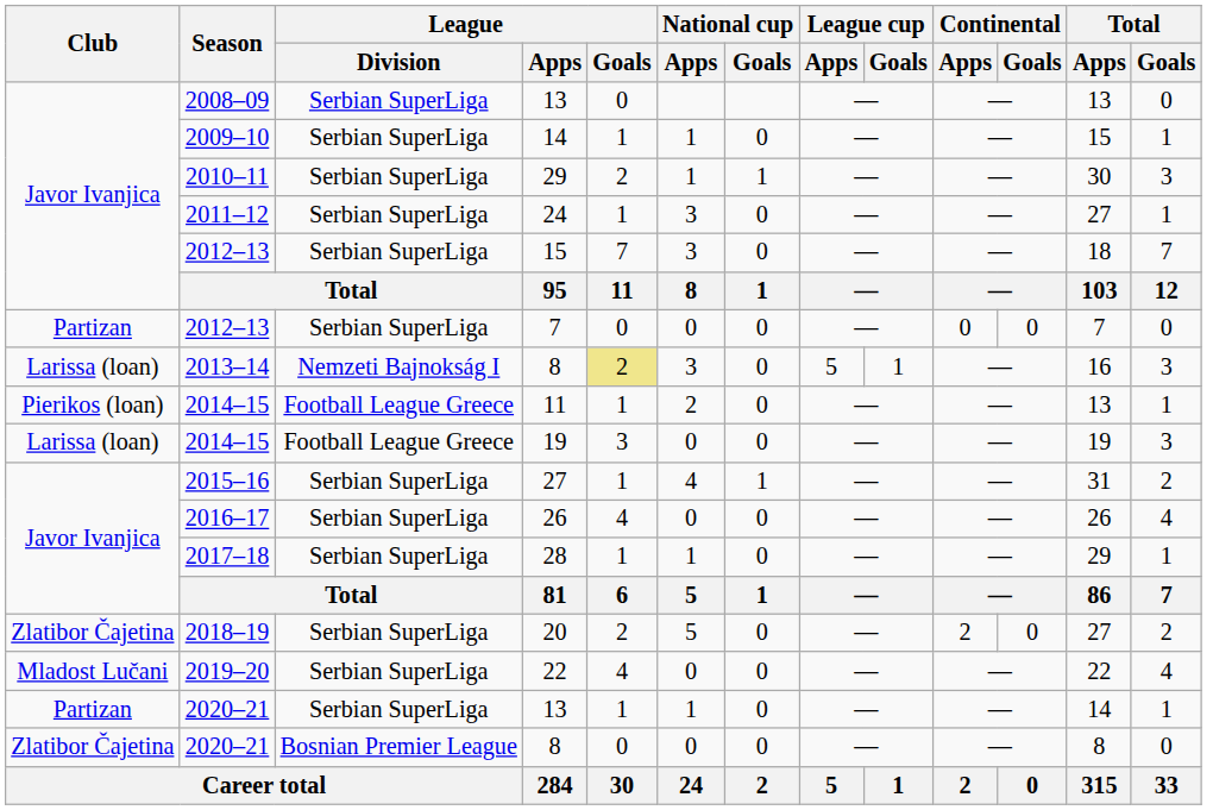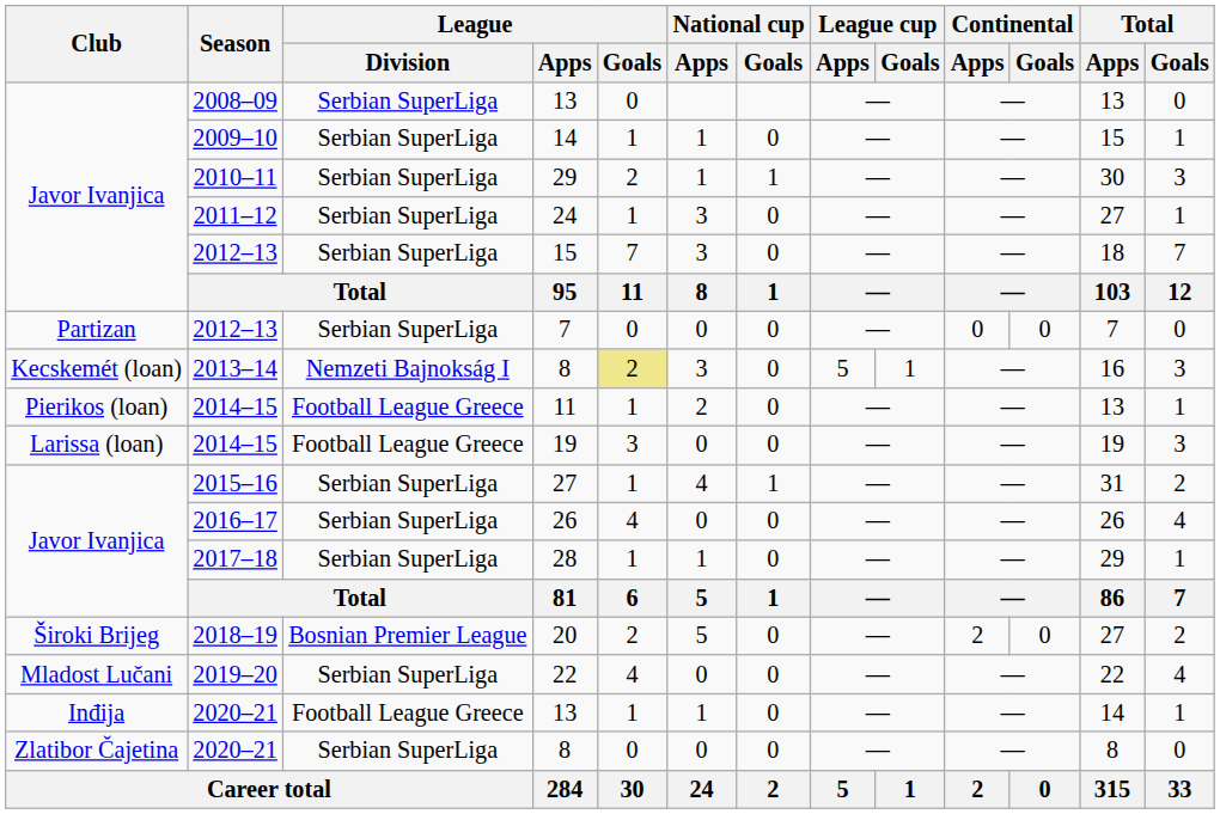 <table class="wikitable" style="text-align:center">
 <tr>
 <th rowspan="2">Club</th>
 <th rowspan="2">Season</th>
 <th colspan="3">League</th>
 <th colspan="2">National cup</th>
 <th colspan="2">League cup</th>
 <th colspan="2">Continental</th>
 <th colspan="2">Total</th>
 </tr>
 <tr>
 <th>Division</th>
 <th>Apps</th>
 <th>Goals</th>
 <th>Apps</th>
 <th>Goals</th>
 <th>Apps</th>
 <th>Goals</th>
 <th>Apps</th>
 <th>Goals</th>
 <th>Apps</th>
 <th>Goals</th>
 </tr>
 <tr>
 <td rowspan="6"><a href='#'>Javor Ivanjica</a></td>
 <td><a href='#'>2008–09</a></td>
 <td><a href='#'>Serbian SuperLiga</a></td>
 <td>13</td>
 <td>0</td>
 <td></td>
 <td></td>
 <td colspan="2">—</td>
 <td colspan="2">—</td>
 <td>13</td>
 <td>0</td>
 </tr>
 <tr>
 <td><a href='#'>2009–10</a></td>
 <td>Serbian SuperLiga</td>
 <td>14</td>
 <td>1</td>
 <td>1</td>
 <td>0</td>
 <td colspan="2">—</td>
 <td colspan="2">—</td>
 <td>15</td>
 <td>1</td>
 </tr>
 <tr>
 <td><a href='#'>2010–11</a></td>
 <td>Serbian SuperLiga</td>
 <td>29</td>
 <td>2</td>
 <td>1</td>
 <td>1</td>
 <td colspan="2">—</td>
 <td colspan="2">—</td>
 <td>30</td>
 <td>3</td>
 </tr>
 <tr>
 <td><a href='#'>2011–12</a></td>
 <td>Serbian SuperLiga</td>
 <td>24</td>
 <td>1</td>
 <td>3</td>
 <td>0</td>
 <td colspan="2">—</td>
 <td colspan="2">—</td>
 <td>27</td>
 <td>1</td>
 </tr>
 <tr>
 <td><a href='#'>2012–13</a></td>
 <td>Serbian SuperLiga</td>
 <td>15</td>
 <td>7</td>
 <td>3</td>
 <td>0</td>
 <td colspan="2">—</td>
 <td colspan="2">—</td>
 <td>18</td>
 <td>7</td>
 </tr>
 <tr>
 <th colspan="2">Total</th>
 <th>95</th>
 <th>11</th>
 <th>8</th>
 <th>1</th>
 <th colspan="2">—</th>
 <th colspan="2">—</th>
 <th>103</th>
 <th>12</th>
 </tr>
 <tr>
 <td><a href='#'>Partizan</a></td>
 <td><a href='#'>2012–13</a></td>
 <td>Serbian SuperLiga</td>
 <td>7</td>
 <td>0</td>
 <td>0</td>
 <td>0</td>
 <td colspan="2">—</td>
 <td>0</td>
 <td>0</td>
 <td>7</td>
 <td>0</td>
 </tr>
 <tr>
-<td><a href='#'>Larissa</a> (loan)</td>
+<td><a href='#'>Kecskemét</a> (loan)</td>
 <td><a href='#'>2013–14</a></td>
 <td><a href='#'>Nemzeti Bajnokság I</a></td>
 <td>8</td>
 <td style="background: khaki;">2</td>
 <td>3</td>
 <td>0</td>
 <td>5</td>
 <td>1</td>
 <td colspan="2">—</td>
 <td>16</td>
 <td>3</td>
 </tr>
 <tr>
 <td><a href='#'>Pierikos</a> (loan)</td>
 <td><a href='#'>2014–15</a></td>
 <td><a href='#'>Football League Greece</a></td>
 <td>11</td>
 <td>1</td>
 <td>2</td>
 <td>0</td>
 <td colspan="2">—</td>
 <td colspan="2">—</td>
 <td>13</td>
 <td>1</td>
 </tr>
 <tr>
 <td><a href='#'>Larissa</a> (loan)</td>
 <td><a href='#'>2014–15</a></td>
 <td>Football League Greece</td>
 <td>19</td>
 <td>3</td>
 <td>0</td>
 <td>0</td>
 <td colspan="2">—</td>
 <td colspan="2">—</td>
 <td>19</td>
 <td>3</td>
 </tr>
 <tr>
 <td rowspan="4"><a href='#'>Javor Ivanjica</a></td>
 <td><a href='#'>2015–16</a></td>
 <td>Serbian SuperLiga</td>
 <td>27</td>
 <td>1</td>
 <td>4</td>
 <td>1</td>
 <td colspan="2">—</td>
 <td colspan="2">—</td>
 <td>31</td>
 <td>2</td>
 </tr>
 <tr>
 <td><a href='#'>2016–17</a></td>
 <td>Serbian SuperLiga</td>
 <td>26</td>
 <td>4</td>
 <td>0</td>
 <td>0</td>
 <td colspan="2">—</td>
 <td colspan="2">—</td>
 <td>26</td>
 <td>4</td>
 </tr>
 <tr>
 <td><a href='#'>2017–18</a></td>
 <td>Serbian SuperLiga</td>
 <td>28</td>
 <td>1</td>
 <td>1</td>
 <td>0</td>
 <td colspan="2">—</td>
 <td colspan="2">—</td>
 <td>29</td>
 <td>1</td>
 </tr>
 <tr>
 <th colspan="2">Total</th>
 <th>81</th>
 <th>6</th>
 <th>5</th>
 <th>1</th>
 <th colspan="2">—</th>
 <th colspan="2">—</th>
 <th>86</th>
 <th>7</th>
 </tr>
 <tr>
-<td><a href='#'>Zlatibor Čajetina</a></td>
+<td><a href='#'>Široki Brijeg</a></td>
 <td><a href='#'>2018–19</a></td>
-<td>Serbian SuperLiga</td>
+<td><a href='#'>Bosnian Premier League</a></td>
 <td>20</td>
 <td>2</td>
 <td>5</td>
 <td>0</td>
 <td colspan="2">—</td>
 <td>2</td>
 <td>0</td>
 <td>27</td>
 <td>2</td>
 </tr>
 <tr>
 <td><a href='#'>Mladost Lučani</a></td>
 <td><a href='#'>2019–20</a></td>
 <td>Serbian SuperLiga</td>
 <td>22</td>
 <td>4</td>
 <td>0</td>
 <td>0</td>
 <td colspan="2">—</td>
 <td colspan="2">—</td>
 <td>22</td>
 <td>4</td>
 </tr>
 <tr>
-<td><a href='#'>Partizan</a></td>
+<td><a href='#'>Inđija</a></td>
 <td><a href='#'>2020–21</a></td>
-<td>Serbian SuperLiga</td>
+<td>Football League Greece</td>
 <td>13</td>
 <td>1</td>
 <td>1</td>
 <td>0</td>
 <td colspan="2">—</td>
 <td colspan="2">—</td>
 <td>14</td>
 <td>1</td>
 </tr>
 <tr>
 <td><a href='#'>Zlatibor Čajetina</a></td>
 <td><a href='#'>2020–21</a></td>
-<td><a href='#'>Bosnian Premier League</a></td>
+<td>Serbian SuperLiga</td>
 <td>8</td>
 <td>0</td>
 <td>0</td>
 <td>0</td>
 <td colspan="2">—</td>
 <td colspan="2">—</td>
 <td>8</td>
 <td>0</td>
 </tr>
 <tr>
 <th colspan="3">Career total</th>
 <th>284</th>
 <th>30</th>
 <th>24</th>
 <th>2</th>
 <th>5</th>
 <th>1</th>
 <th>2</th>
 <th>0</th>
 <th>315</th>
 <th>33</th>
 </tr>
 </table>
